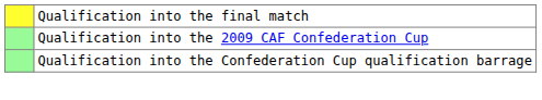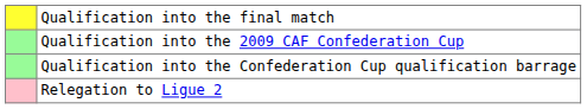 <table bgcolor="#f7f8ff" cellpadding="3" cellspacing="0" border="1" style="font-size: 95%; border: gray solid 1px; border-collapse: collapse;text-align:center;">
 <tr>
 <td style="background: #ffff30;" width="20"></td>
 <td bgcolor="#ffffff" align="left">Qualification into the final match</td>
 </tr>
 <tr>
 <td style="background: #98fb98;" width="20"></td>
 <td bgcolor="#ffffff" align="left">Qualification into the <a href='#'>2009 CAF Confederation Cup</a></td>
 </tr>
 <tr>
 <td style="background: #98fb98;" width="20"></td>
 <td bgcolor="#ffffff" align="left">Qualification into the Confederation Cup qualification barrage</td>
 </tr>
+<tr>
+<td style="background: #ffc0cb;" width="20"></td>
+<td bgcolor="#ffffff" align="left">Relegation to <a href='#'>Ligue 2</a></td>
+</tr>
 </table>
